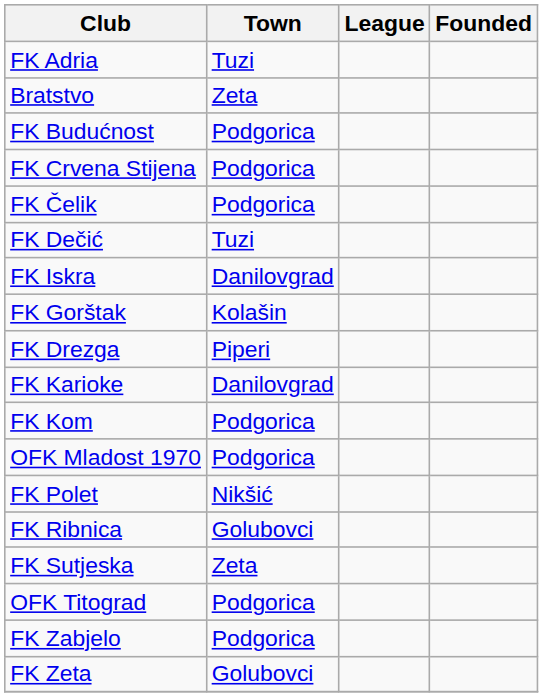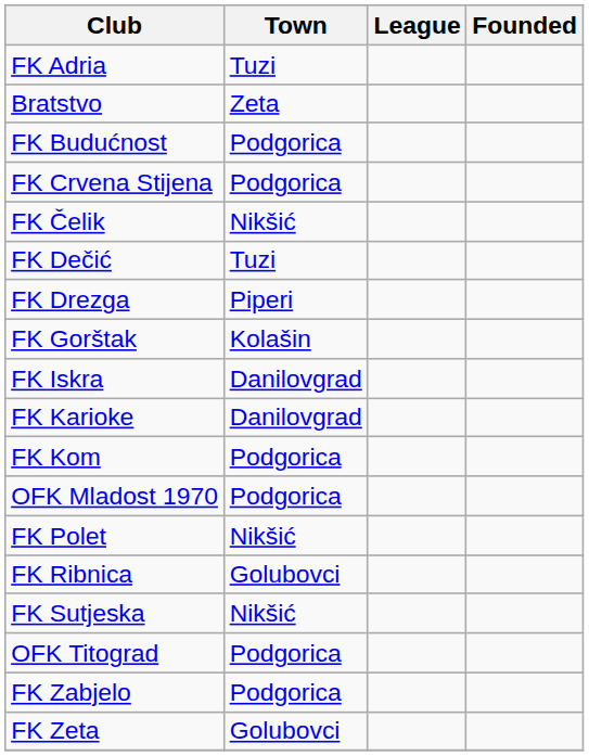 <table class="wikitable sortable" style="font-size:90%">
 <tr>
 <th>Club</th>
 <th>Town</th>
 <th>League</th>
 <th>Founded</th>
 </tr>
 <tr>
 <td><a href='#'>FK Adria</a></td>
 <td><a href='#'>Tuzi</a></td>
 <td></td>
 <td></td>
 </tr>
 <tr>
 <td><a href='#'>Bratstvo</a></td>
 <td><a href='#'>Zeta</a></td>
 <td></td>
 <td></td>
 </tr>
 <tr>
 <td><a href='#'>FK Budućnost</a></td>
 <td><a href='#'>Podgorica</a></td>
 <td></td>
 <td></td>
 </tr>
 <tr>
 <td><a href='#'>FK Crvena Stijena</a></td>
 <td><a href='#'>Podgorica</a></td>
 <td></td>
 <td></td>
 </tr>
 <tr>
 <td><a href='#'>FK Čelik</a></td>
-<td><a href='#'>Podgorica</a></td>
+<td><a href='#'>Nikšić</a></td>
 <td></td>
 <td></td>
 </tr>
 <tr>
 <td><a href='#'>FK Dečić</a></td>
 <td><a href='#'>Tuzi</a></td>
 <td></td>
 <td></td>
 </tr>
 <tr>
-<td><a href='#'>FK Iskra</a></td>
-<td><a href='#'>Danilovgrad</a></td>
+<td><a href='#'>FK Drezga</a></td>
+<td><a href='#'>Piperi</a></td>
 <td></td>
 <td></td>
 </tr>
 <tr>
 <td><a href='#'>FK Gorštak</a></td>
 <td><a href='#'>Kolašin</a></td>
 <td></td>
 <td></td>
 </tr>
 <tr>
-<td><a href='#'>FK Drezga</a></td>
-<td><a href='#'>Piperi</a></td>
+<td><a href='#'>FK Iskra</a></td>
+<td><a href='#'>Danilovgrad</a></td>
 <td></td>
 <td></td>
 </tr>
 <tr>
 <td><a href='#'>FK Karioke</a></td>
 <td><a href='#'>Danilovgrad</a></td>
 <td></td>
 <td></td>
 </tr>
 <tr>
 <td><a href='#'>FK Kom</a></td>
 <td><a href='#'>Podgorica</a></td>
 <td></td>
 <td></td>
 </tr>
 <tr>
 <td><a href='#'>OFK Mladost 1970</a></td>
 <td><a href='#'>Podgorica</a></td>
 <td></td>
 <td></td>
 </tr>
 <tr>
 <td><a href='#'>FK Polet</a></td>
 <td><a href='#'>Nikšić</a></td>
 <td></td>
 <td></td>
 </tr>
 <tr>
 <td><a href='#'>FK Ribnica</a></td>
 <td><a href='#'>Golubovci</a></td>
 <td></td>
 <td></td>
 </tr>
 <tr>
 <td><a href='#'>FK Sutjeska</a></td>
-<td><a href='#'>Zeta</a></td>
+<td><a href='#'>Nikšić</a></td>
 <td></td>
 <td></td>
 </tr>
 <tr>
 <td><a href='#'>OFK Titograd</a></td>
 <td><a href='#'>Podgorica</a></td>
 <td></td>
 <td></td>
 </tr>
 <tr>
 <td><a href='#'>FK Zabjelo</a></td>
 <td><a href='#'>Podgorica</a></td>
 <td></td>
 <td></td>
 </tr>
 <tr>
 <td><a href='#'>FK Zeta</a></td>
 <td><a href='#'>Golubovci</a></td>
 <td></td>
 <td></td>
 </tr>
 <tr>
 </tr>
 </table>
